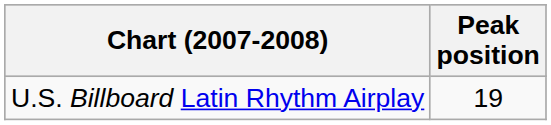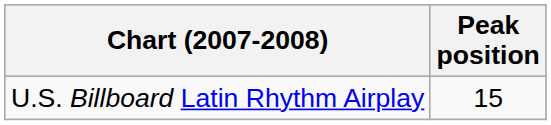 <table class="wikitable sortable">
 <tr>
 <th align="left">Chart (2007-2008)</th>
 <th align="left">Peak<br>position</th>
 </tr>
 <tr>
 <td align="left">U.S. <em>Billboard</em> <a href='#'>Latin Rhythm Airplay</a></td>
-<td align="center">19</td>
+<td align="center">15</td>
 </tr>
 </table>
